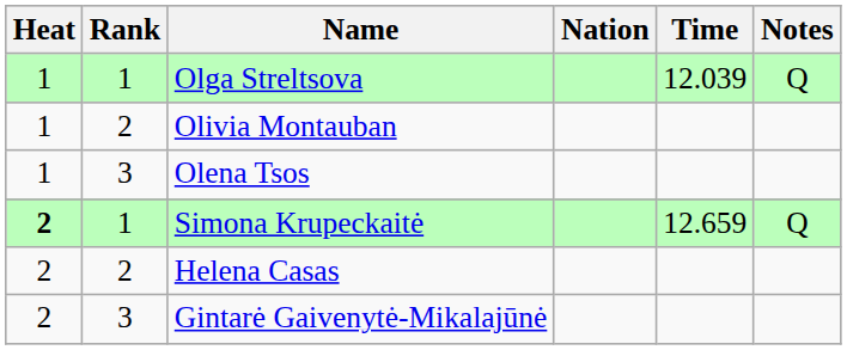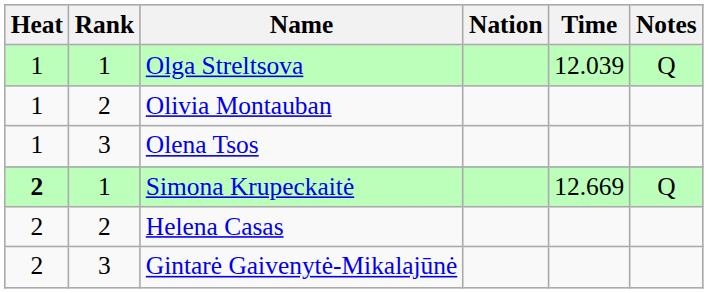 <table class="wikitable sortable" style="text-align:center">
 <tr>
 <th>Heat</th>
 <th>Rank</th>
 <th>Name</th>
 <th>Nation</th>
 <th>Time</th>
 <th>Notes</th>
 </tr>
 <tr bgcolor=bbffbb>
 <td>1</td>
 <td>1</td>
 <td align=left><a href='#'>Olga Streltsova</a></td>
 <td align=left></td>
 <td>12.039</td>
 <td>Q</td>
 </tr>
 <tr>
 <td>1</td>
 <td>2</td>
 <td align=left><a href='#'>Olivia Montauban</a></td>
 <td align=left></td>
 <td></td>
 <td></td>
 </tr>
 <tr>
 <td>1</td>
 <td>3</td>
 <td align=left><a href='#'>Olena Tsos</a></td>
 <td align=left></td>
 <td></td>
 <td></td>
 </tr>
 <tr bgcolor=bbffbb>
 <td><strong>2</strong></td>
 <td>1</td>
 <td align=left><a href='#'>Simona Krupeckaitė</a></td>
 <td align=left></td>
-<td>12.659</td>
+<td>12.669</td>
 <td>Q</td>
 </tr>
 <tr>
 <td>2</td>
 <td>2</td>
 <td align=left><a href='#'>Helena Casas</a></td>
 <td align=left></td>
 <td></td>
 <td></td>
 </tr>
 <tr>
 <td>2</td>
 <td>3</td>
 <td align=left><a href='#'>Gintarė Gaivenytė-Mikalajūnė</a></td>
 <td align=left></td>
 <td></td>
 <td></td>
 </tr>
 </table>
